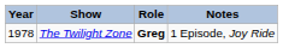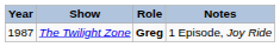 <table class="wikitable">
 <tr style="text-align:center;">
 <th style="background:#B0C4DE;">Year</th>
 <th style="background:#B0C4DE;">Show</th>
 <th style="background:#B0C4DE;">Role</th>
 <th style="background:#B0C4DE;">Notes</th>
 </tr>
 <tr>
-<td>1978</td>
+<td>1987</td>
 <td><em><a href='#'>The Twilight Zone</a></em></td>
 <td><strong>Greg</strong></td>
 <td>1 Episode, <em>Joy Ride</em></td>
 </tr>
 </table>
